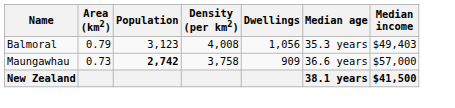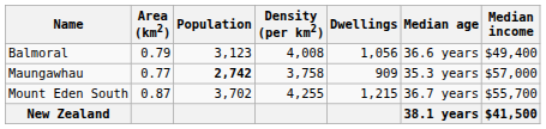 <table class="wikitable">
 <tr>
 <th>Name</th>
 <th>Area<br>(km<sup>2</sup>)</th>
 <th>Population</th>
 <th>Density<br>(per km<sup>2</sup>)</th>
 <th>Dwellings</th>
 <th>Median age</th>
 <th>Median<br>income</th>
 </tr>
 <tr>
 <td>Balmoral</td>
 <td style="text-align:right;">0.79</td>
 <td style="text-align:right;">3,123</td>
 <td style="text-align:right;">4,008</td>
 <td style="text-align:right;">1,056</td>
-<td>35.3 years</td>
-<td>$49,403</td>
+<td>36.6 years</td>
+<td>$49,400</td>
 </tr>
 <tr>
 <td>Maungawhau</td>
-<td style="text-align:right;">0.73</td>
+<td style="text-align:right;">0.77</td>
 <td style="text-align:right;"><strong>2,742</strong></td>
 <td style="text-align:right;">3,758</td>
 <td style="text-align:right;">909</td>
-<td>36.6 years</td>
+<td>35.3 years</td>
 <td>$57,000</td>
+</tr>
+<tr>
+<td>Mount Eden South</td>
+<td style="text-align:right;">0.87</td>
+<td style="text-align:right;">3,702</td>
+<td style="text-align:right;">4,255</td>
+<td style="text-align:right;">1,215</td>
+<td>36.7 years</td>
+<td>$55,700</td>
 </tr>
 <tr>
 <th>New Zealand</th>
 <th></th>
 <th></th>
 <th></th>
 <th></th>
 <th>38.1 years</th>
 <th style="text-align:left;">$41,500</th>
 </tr>
 </table>
